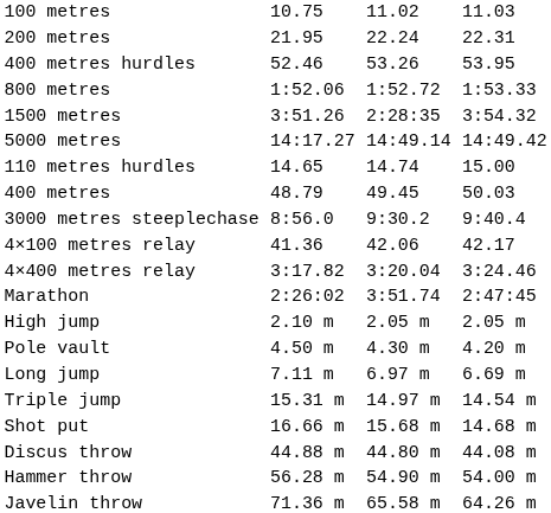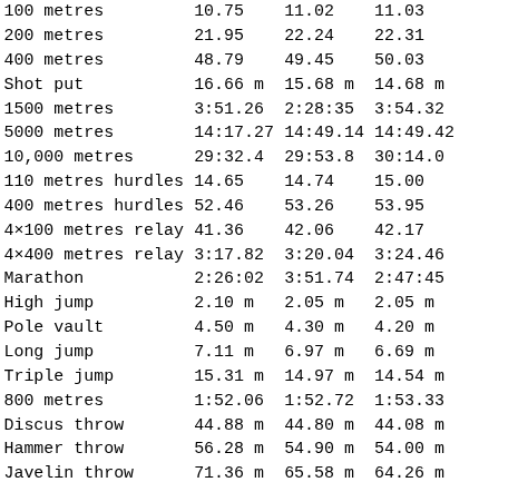 <table>
 <tr>
 <td>100 metres</td>
 <td></td>
 <td>10.75</td>
 <td></td>
 <td>11.02</td>
 <td></td>
 <td>11.03</td>
 </tr>
 <tr>
 <td>200 metres</td>
 <td></td>
 <td>21.95</td>
 <td></td>
 <td>22.24</td>
 <td></td>
 <td>22.31</td>
 </tr>
 <tr>
-<td>400 metres hurdles</td>
+<td>400 metres</td>
 <td></td>
-<td>52.46</td>
+<td>48.79</td>
 <td></td>
-<td>53.26</td>
+<td>49.45</td>
 <td></td>
-<td>53.95</td>
+<td>50.03</td>
 </tr>
 <tr>
-<td>800 metres</td>
+<td>Shot put</td>
 <td></td>
-<td>1:52.06</td>
+<td>16.66 m</td>
 <td></td>
-<td>1:52.72</td>
+<td>15.68 m</td>
 <td></td>
-<td>1:53.33</td>
+<td>14.68 m</td>
 </tr>
 <tr>
 <td>1500 metres</td>
 <td></td>
 <td>3:51.26</td>
 <td></td>
 <td>2:28:35</td>
 <td></td>
 <td>3:54.32</td>
 </tr>
 <tr>
 <td>5000 metres</td>
 <td></td>
 <td>14:17.27</td>
 <td></td>
 <td>14:49.14</td>
 <td></td>
 <td>14:49.42</td>
 </tr>
 <tr>
+<td>10,000 metres</td>
+<td></td>
+<td>29:32.4</td>
+<td></td>
+<td>29:53.8</td>
+<td></td>
+<td>30:14.0</td>
+</tr>
+<tr>
 <td>110 metres hurdles</td>
 <td></td>
 <td>14.65</td>
 <td></td>
 <td>14.74</td>
 <td></td>
 <td>15.00</td>
 </tr>
 <tr>
-<td>400 metres</td>
+<td>400 metres hurdles</td>
 <td></td>
-<td>48.79</td>
+<td>52.46</td>
 <td></td>
-<td>49.45</td>
+<td>53.26</td>
 <td></td>
-<td>50.03</td>
-</tr>
-<tr>
-<td>3000 metres steeplechase</td>
-<td></td>
-<td>8:56.0</td>
-<td></td>
-<td>9:30.2</td>
-<td></td>
-<td>9:40.4</td>
+<td>53.95</td>
 </tr>
 <tr>
 <td>4×100 metres relay</td>
 <td></td>
 <td>41.36</td>
 <td></td>
 <td>42.06</td>
 <td></td>
 <td>42.17</td>
 </tr>
 <tr>
 <td>4×400 metres relay</td>
 <td></td>
 <td>3:17.82</td>
 <td></td>
 <td>3:20.04</td>
 <td></td>
 <td>3:24.46</td>
 </tr>
 <tr>
 <td>Marathon</td>
 <td></td>
 <td>2:26:02</td>
 <td></td>
 <td>3:51.74</td>
 <td></td>
 <td>2:47:45</td>
 </tr>
 <tr>
 <td>High jump</td>
 <td></td>
 <td>2.10 m</td>
 <td></td>
 <td>2.05 m</td>
 <td></td>
 <td>2.05 m</td>
 </tr>
 <tr>
 <td>Pole vault</td>
 <td></td>
 <td>4.50 m</td>
 <td></td>
 <td>4.30 m</td>
 <td></td>
 <td>4.20 m</td>
 </tr>
 <tr>
 <td>Long jump</td>
 <td></td>
 <td>7.11 m</td>
 <td></td>
 <td>6.97 m</td>
 <td></td>
 <td>6.69 m</td>
 </tr>
 <tr>
 <td>Triple jump</td>
 <td></td>
 <td>15.31 m</td>
 <td></td>
 <td>14.97 m</td>
 <td></td>
 <td>14.54 m</td>
 </tr>
 <tr>
-<td>Shot put</td>
+<td>800 metres</td>
 <td></td>
-<td>16.66 m</td>
+<td>1:52.06</td>
 <td></td>
-<td>15.68 m</td>
+<td>1:52.72</td>
 <td></td>
-<td>14.68 m</td>
+<td>1:53.33</td>
 </tr>
 <tr>
 <td>Discus throw</td>
 <td></td>
 <td>44.88 m</td>
 <td></td>
 <td>44.80 m</td>
 <td></td>
 <td>44.08 m</td>
 </tr>
 <tr>
 <td>Hammer throw</td>
 <td></td>
 <td>56.28 m</td>
 <td></td>
 <td>54.90 m</td>
 <td></td>
 <td>54.00 m</td>
 </tr>
 <tr>
 <td>Javelin throw</td>
 <td></td>
 <td>71.36 m</td>
 <td></td>
 <td>65.58 m</td>
 <td></td>
 <td>64.26 m</td>
 </tr>
 </table>
